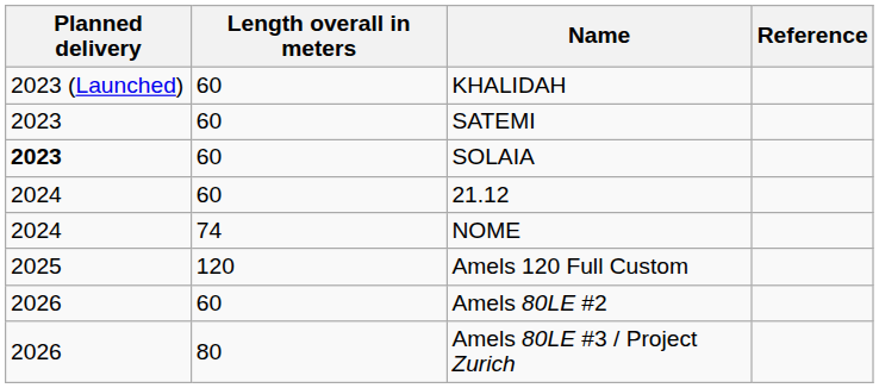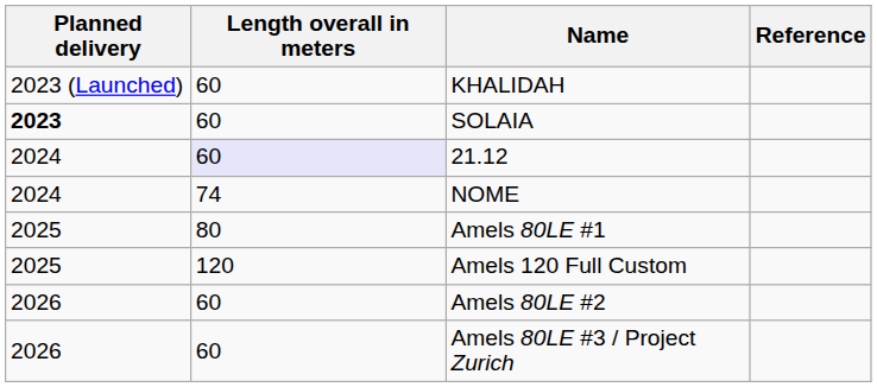 <table class="wikitable sortable">
 <tr>
 <th>Planned delivery</th>
 <th>Length overall in meters</th>
 <th>Name</th>
 <th>Reference</th>
 </tr>
 <tr>
 <td>2023 (<a href='#'>Launched</a>)</td>
 <td>60</td>
 <td>KHALIDAH</td>
 <td></td>
 </tr>
 <tr>
-<td>2023</td>
-<td>60</td>
-<td>SATEMI</td>
-<td></td>
-</tr>
-<tr>
 <td><strong>2023</strong></td>
 <td>60</td>
 <td>SOLAIA</td>
 <td></td>
 </tr>
 <tr>
 <td>2024</td>
-<td>60</td>
+<td style="background: lavender;">60</td>
 <td>21.12</td>
 <td></td>
 </tr>
 <tr>
 <td>2024</td>
 <td>74</td>
 <td>NOME</td>
+<td></td>
+</tr>
+<tr>
+<td>2025</td>
+<td>80</td>
+<td>Amels <em>80LE</em> #1</td>
 <td></td>
 </tr>
 <tr>
 <td>2025</td>
 <td>120</td>
 <td>Amels 120 Full Custom</td>
 <td></td>
 </tr>
 <tr>
 <td>2026</td>
 <td>60</td>
 <td>Amels <em>80LE</em> #2</td>
 <td></td>
 </tr>
 <tr>
 <td>2026</td>
-<td>80</td>
+<td>60</td>
 <td>Amels <em>80LE</em> #3 / Project <em>Zurich</em></td>
 <td></td>
 </tr>
 </table>
